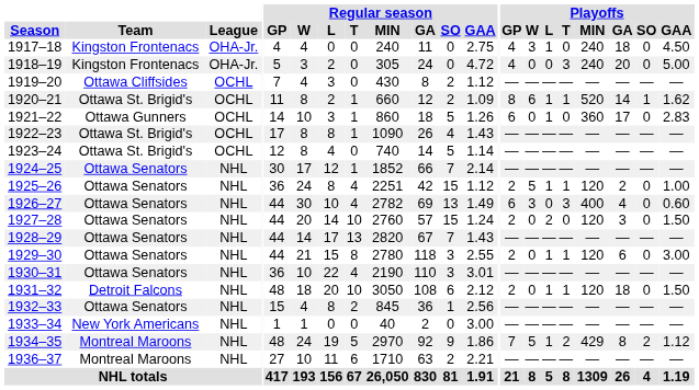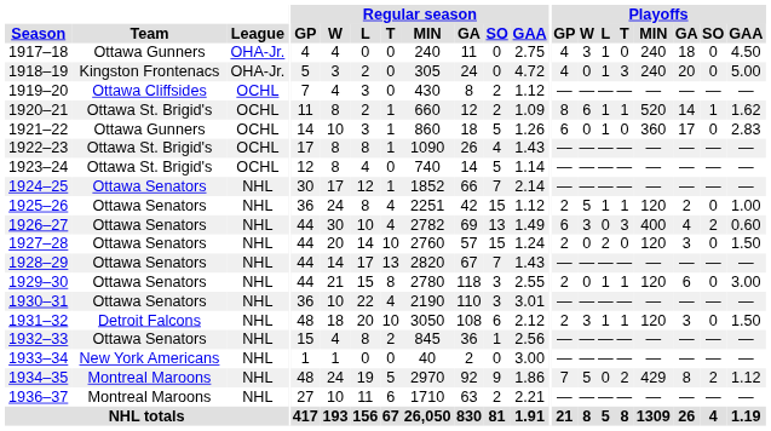 <table border="0" cellpadding="1" cellspacing="0" style="width:90%; text-align:center;">
 <tr bgcolor="#e0e0e0">
 <th colspan="3" bgcolor="#ffffff"></th>
 <th rowspan="99" bgcolor="#ffffff"></th>
 <th colspan="8" bgcolor="#e0e0e0"><a href='#'>Regular season</a></th>
 <th rowspan="99" bgcolor="#ffffff"></th>
 <th colspan="8" bgcolor="#e0e0e0"><a href='#'>Playoffs</a></th>
 </tr>
 <tr bgcolor="#e0e0e0">
 <th><a href='#'>Season</a></th>
 <th>Team</th>
 <th>League</th>
 <th>GP</th>
 <th>W</th>
 <th>L</th>
 <th>T</th>
 <th>MIN</th>
 <th>GA</th>
 <th><a href='#'>SO</a></th>
 <th><a href='#'>GAA</a></th>
 <th>GP</th>
 <th>W</th>
 <th>L</th>
 <th>T</th>
 <th>MIN</th>
 <th>GA</th>
 <th>SO</th>
 <th>GAA</th>
 </tr>
 <tr>
 <td>1917–18</td>
-<td><a href='#'>Kingston Frontenacs</a></td>
+<td>Ottawa Gunners</td>
 <td><a href='#'>OHA-Jr.</a></td>
 <td>4</td>
 <td>4</td>
 <td>0</td>
 <td>0</td>
 <td>240</td>
 <td>11</td>
 <td>0</td>
 <td>2.75</td>
 <td>4</td>
 <td>3</td>
 <td>1</td>
 <td>0</td>
 <td>240</td>
 <td>18</td>
 <td>0</td>
 <td>4.50</td>
 </tr>
 <tr bgcolor="#f0f0f0">
 <td>1918–19</td>
 <td>Kingston Frontenacs</td>
 <td>OHA-Jr.</td>
 <td>5</td>
 <td>3</td>
 <td>2</td>
 <td>0</td>
 <td>305</td>
 <td>24</td>
 <td>0</td>
 <td>4.72</td>
 <td>4</td>
 <td>0</td>
-<td>0</td>
+<td>1</td>
 <td>3</td>
 <td>240</td>
 <td>20</td>
 <td>0</td>
 <td>5.00</td>
 </tr>
 <tr>
 <td>1919–20</td>
 <td><a href='#'>Ottawa Cliffsides</a></td>
 <td><a href='#'>OCHL</a></td>
 <td>7</td>
 <td>4</td>
 <td>3</td>
 <td>0</td>
 <td>430</td>
 <td>8</td>
 <td>2</td>
 <td>1.12</td>
 <td>—</td>
 <td>—</td>
 <td>—</td>
 <td>—</td>
 <td>—</td>
 <td>—</td>
 <td>—</td>
 <td>—</td>
 </tr>
 <tr bgcolor="#f0f0f0">
 <td>1920–21</td>
 <td>Ottawa St. Brigid's</td>
 <td>OCHL</td>
 <td>11</td>
 <td>8</td>
 <td>2</td>
 <td>1</td>
 <td>660</td>
 <td>12</td>
 <td>2</td>
 <td>1.09</td>
 <td>8</td>
 <td>6</td>
 <td>1</td>
 <td>1</td>
 <td>520</td>
 <td>14</td>
 <td>1</td>
 <td>1.62</td>
 </tr>
 <tr>
 <td>1921–22</td>
 <td>Ottawa Gunners</td>
 <td>OCHL</td>
 <td>14</td>
 <td>10</td>
 <td>3</td>
 <td>1</td>
 <td>860</td>
 <td>18</td>
 <td>5</td>
 <td>1.26</td>
 <td>6</td>
 <td>0</td>
 <td>1</td>
 <td>0</td>
 <td>360</td>
 <td>17</td>
 <td>0</td>
 <td>2.83</td>
 </tr>
 <tr bgcolor="#f0f0f0">
 <td>1922–23</td>
 <td>Ottawa St. Brigid's</td>
 <td>OCHL</td>
 <td>17</td>
 <td>8</td>
 <td>8</td>
 <td>1</td>
 <td>1090</td>
 <td>26</td>
 <td>4</td>
 <td>1.43</td>
 <td>—</td>
 <td>—</td>
 <td>—</td>
 <td>—</td>
 <td>—</td>
 <td>—</td>
 <td>—</td>
 <td>—</td>
 </tr>
 <tr>
 <td>1923–24</td>
 <td>Ottawa St. Brigid's</td>
 <td>OCHL</td>
 <td>12</td>
 <td>8</td>
 <td>4</td>
 <td>0</td>
 <td>740</td>
 <td>14</td>
 <td>5</td>
 <td>1.14</td>
 <td>—</td>
 <td>—</td>
 <td>—</td>
 <td>—</td>
 <td>—</td>
 <td>—</td>
 <td>—</td>
 <td>—</td>
 </tr>
 <tr bgcolor="#f0f0f0">
 <td><a href='#'>1924–25</a></td>
 <td><a href='#'>Ottawa Senators</a></td>
 <td>NHL</td>
 <td>30</td>
 <td>17</td>
 <td>12</td>
 <td>1</td>
 <td>1852</td>
 <td>66</td>
 <td>7</td>
 <td>2.14</td>
 <td>—</td>
 <td>—</td>
 <td>—</td>
 <td>—</td>
 <td>—</td>
 <td>—</td>
 <td>—</td>
 <td>—</td>
 </tr>
 <tr>
 <td><a href='#'>1925–26</a></td>
 <td>Ottawa Senators</td>
 <td>NHL</td>
 <td>36</td>
 <td>24</td>
 <td>8</td>
 <td>4</td>
 <td>2251</td>
 <td>42</td>
 <td>15</td>
 <td>1.12</td>
 <td>2</td>
 <td>5</td>
 <td>1</td>
 <td>1</td>
 <td>120</td>
 <td>2</td>
 <td>0</td>
 <td>1.00</td>
 </tr>
 <tr bgcolor="#f0f0f0">
 <td><a href='#'>1926–27</a></td>
 <td>Ottawa Senators</td>
 <td>NHL</td>
 <td>44</td>
 <td>30</td>
 <td>10</td>
 <td>4</td>
 <td>2782</td>
 <td>69</td>
 <td>13</td>
 <td>1.49</td>
 <td>6</td>
 <td>3</td>
 <td>0</td>
 <td>3</td>
 <td>400</td>
 <td>4</td>
-<td>0</td>
+<td>2</td>
 <td>0.60</td>
 </tr>
 <tr>
 <td><a href='#'>1927–28</a></td>
 <td>Ottawa Senators</td>
 <td>NHL</td>
 <td>44</td>
 <td>20</td>
 <td>14</td>
 <td>10</td>
 <td>2760</td>
 <td>57</td>
 <td>15</td>
 <td>1.24</td>
 <td>2</td>
 <td>0</td>
 <td>2</td>
 <td>0</td>
 <td>120</td>
 <td>3</td>
 <td>0</td>
 <td>1.50</td>
 </tr>
 <tr bgcolor="#f0f0f0">
 <td><a href='#'>1928–29</a></td>
 <td>Ottawa Senators</td>
 <td>NHL</td>
 <td>44</td>
 <td>14</td>
 <td>17</td>
 <td>13</td>
 <td>2820</td>
 <td>67</td>
 <td>7</td>
 <td>1.43</td>
 <td>—</td>
 <td>—</td>
 <td>—</td>
 <td>—</td>
 <td>—</td>
 <td>—</td>
 <td>—</td>
 <td>—</td>
 </tr>
 <tr>
 <td><a href='#'>1929–30</a></td>
 <td>Ottawa Senators</td>
 <td>NHL</td>
 <td>44</td>
 <td>21</td>
 <td>15</td>
 <td>8</td>
 <td>2780</td>
 <td>118</td>
 <td>3</td>
 <td>2.55</td>
 <td>2</td>
 <td>0</td>
 <td>1</td>
 <td>1</td>
 <td>120</td>
 <td>6</td>
 <td>0</td>
 <td>3.00</td>
 </tr>
 <tr bgcolor="#f0f0f0">
 <td><a href='#'>1930–31</a></td>
 <td>Ottawa Senators</td>
 <td>NHL</td>
 <td>36</td>
 <td>10</td>
 <td>22</td>
 <td>4</td>
 <td>2190</td>
 <td>110</td>
 <td>3</td>
 <td>3.01</td>
 <td>—</td>
 <td>—</td>
 <td>—</td>
 <td>—</td>
 <td>—</td>
 <td>—</td>
 <td>—</td>
 <td>—</td>
 </tr>
 <tr>
 <td><a href='#'>1931–32</a></td>
 <td><a href='#'>Detroit Falcons</a></td>
 <td>NHL</td>
 <td>48</td>
 <td>18</td>
 <td>20</td>
 <td>10</td>
 <td>3050</td>
 <td>108</td>
 <td>6</td>
 <td>2.12</td>
 <td>2</td>
-<td>0</td>
+<td>3</td>
 <td>1</td>
 <td>1</td>
 <td>120</td>
-<td>18</td>
+<td>3</td>
 <td>0</td>
 <td>1.50</td>
 </tr>
 <tr bgcolor="#f0f0f0">
 <td><a href='#'>1932–33</a></td>
 <td>Ottawa Senators</td>
 <td>NHL</td>
 <td>15</td>
 <td>4</td>
 <td>8</td>
 <td>2</td>
 <td>845</td>
 <td>36</td>
 <td>1</td>
 <td>2.56</td>
 <td>—</td>
 <td>—</td>
 <td>—</td>
 <td>—</td>
 <td>—</td>
 <td>—</td>
 <td>—</td>
 <td>—</td>
 </tr>
 <tr>
 <td><a href='#'>1933–34</a></td>
 <td><a href='#'>New York Americans</a></td>
 <td>NHL</td>
 <td>1</td>
 <td>1</td>
 <td>0</td>
 <td>0</td>
 <td>40</td>
 <td>2</td>
 <td>0</td>
 <td>3.00</td>
 <td>—</td>
 <td>—</td>
 <td>—</td>
 <td>—</td>
 <td>—</td>
 <td>—</td>
 <td>—</td>
 <td>—</td>
 </tr>
 <tr bgcolor="#f0f0f0">
 <td><a href='#'>1934–35</a></td>
 <td><a href='#'>Montreal Maroons</a></td>
 <td>NHL</td>
 <td>48</td>
 <td>24</td>
 <td>19</td>
 <td>5</td>
 <td>2970</td>
 <td>92</td>
 <td>9</td>
 <td>1.86</td>
 <td>7</td>
 <td>5</td>
-<td>1</td>
+<td>0</td>
 <td>2</td>
 <td>429</td>
 <td>8</td>
 <td>2</td>
 <td>1.12</td>
 </tr>
 <tr>
 <td><a href='#'>1936–37</a></td>
 <td>Montreal Maroons</td>
 <td>NHL</td>
 <td>27</td>
 <td>10</td>
 <td>11</td>
 <td>6</td>
 <td>1710</td>
 <td>63</td>
 <td>2</td>
 <td>2.21</td>
 <td>—</td>
 <td>—</td>
 <td>—</td>
 <td>—</td>
 <td>—</td>
 <td>—</td>
 <td>—</td>
 <td>—</td>
 </tr>
 <tr bgcolor="#e0e0e0">
 <th colspan=3>NHL totals</th>
 <th>417</th>
 <th>193</th>
 <th>156</th>
 <th>67</th>
 <th>26,050</th>
 <th>830</th>
 <th>81</th>
 <th>1.91</th>
 <th>21</th>
 <th>8</th>
 <th>5</th>
 <th>8</th>
 <th>1309</th>
 <th>26</th>
 <th>4</th>
 <th>1.19</th>
 </tr>
 </table>
